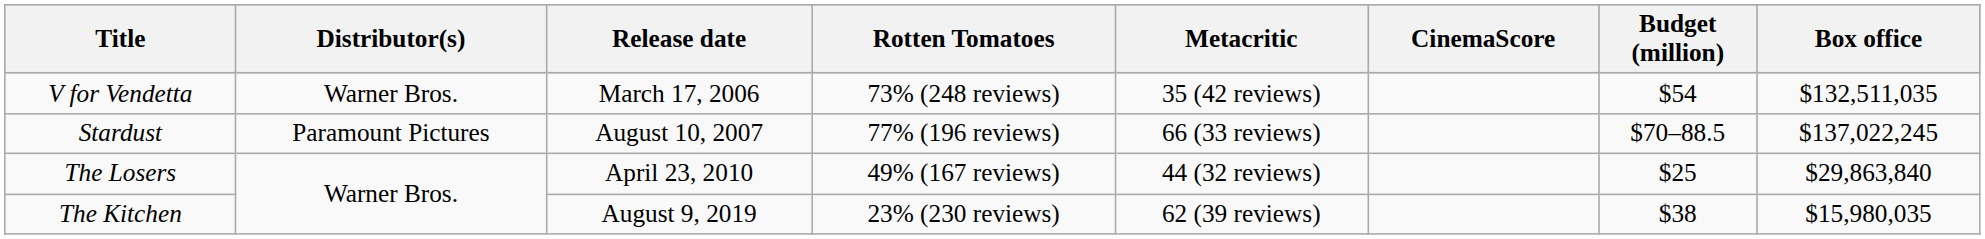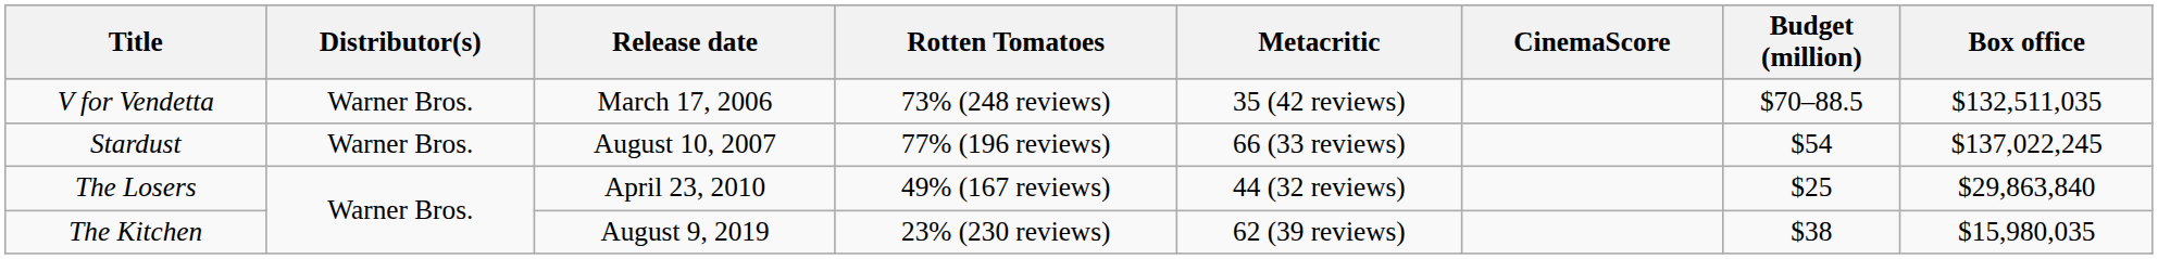 <table class="wikitable sortable"  style="width:99%; text-align:center;">
 <tr style="background:#b0c4de;">
 <th>Title</th>
 <th>Distributor(s)</th>
 <th>Release date</th>
 <th>Rotten Tomatoes</th>
 <th>Metacritic</th>
 <th>CinemaScore</th>
 <th>Budget <br>(million)</th>
 <th>Box office</th>
 </tr>
 <tr>
 <td><em>V for Vendetta</em></td>
 <td>Warner Bros.</td>
 <td>March 17, 2006</td>
 <td>73% (248 reviews)</td>
 <td>35 (42 reviews)</td>
 <td></td>
-<td>$54</td>
+<td>$70–88.5</td>
 <td>$132,511,035</td>
 </tr>
 <tr>
 <td><em>Stardust</em></td>
-<td>Paramount Pictures</td>
+<td>Warner Bros.</td>
 <td>August 10, 2007</td>
 <td>77% (196 reviews)</td>
 <td>66 (33 reviews)</td>
 <td></td>
-<td>$70–88.5</td>
+<td>$54</td>
 <td>$137,022,245</td>
 </tr>
 <tr>
 <td><em>The Losers</em></td>
 <td rowspan="2">Warner Bros.</td>
 <td>April 23, 2010</td>
 <td>49% (167 reviews)</td>
 <td>44 (32 reviews)</td>
 <td></td>
 <td>$25</td>
 <td>$29,863,840</td>
 </tr>
 <tr>
 <td><em>The Kitchen</em></td>
 <td>August 9, 2019</td>
 <td>23% (230 reviews)</td>
 <td>62 (39 reviews)</td>
 <td></td>
 <td>$38</td>
 <td>$15,980,035</td>
 </tr>
 </table>
